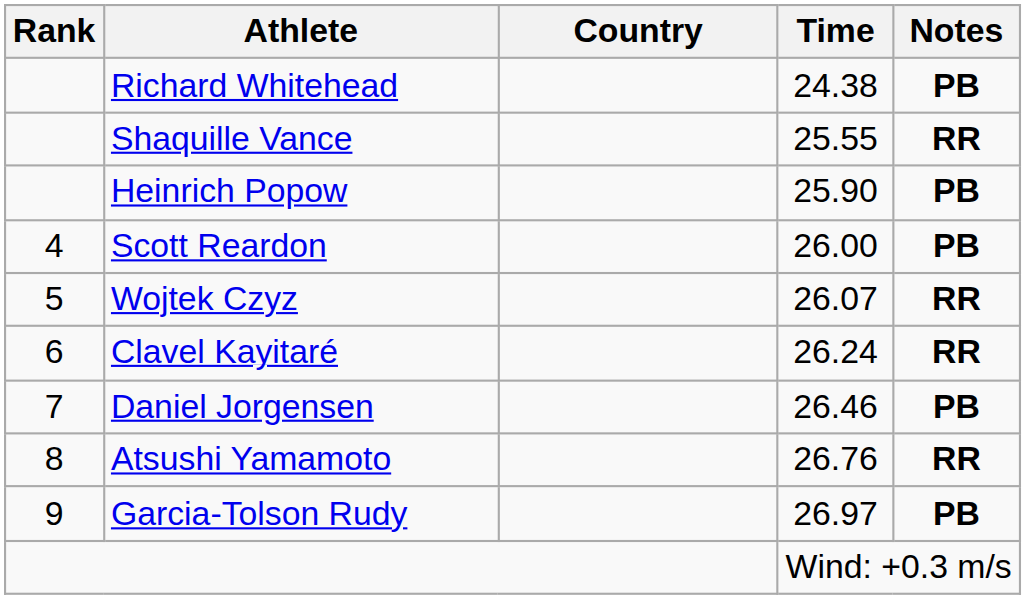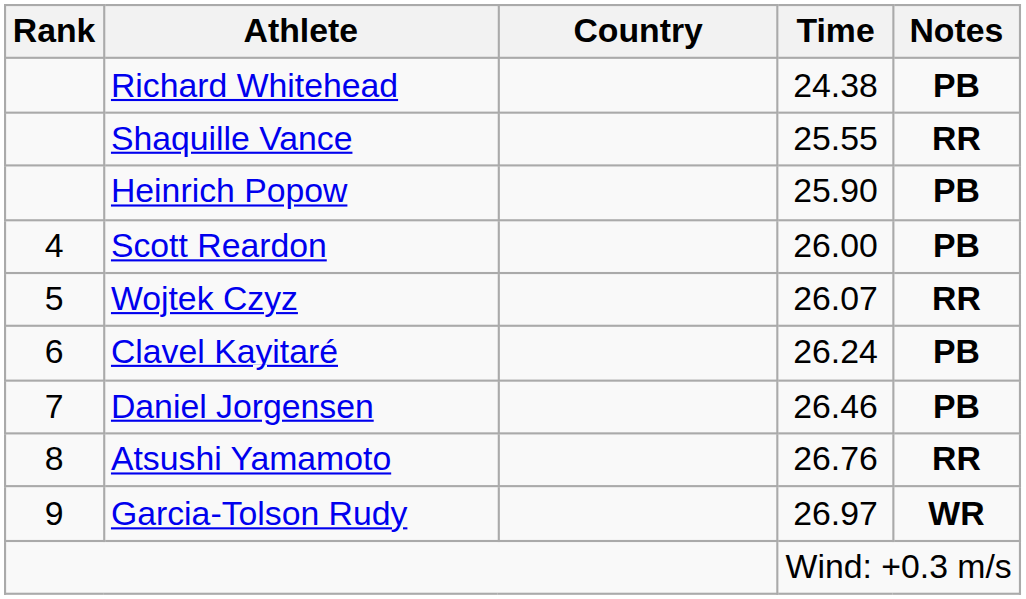 <table class="wikitable sortable" style="text-align:center">
 <tr>
 <th>Rank</th>
 <th style="width:180px">Athlete</th>
 <th style="width:125px">Country</th>
 <th>Time</th>
 <th>Notes</th>
 </tr>
 <tr>
 <td></td>
 <td style="text-align:left;"><a href='#'>Richard Whitehead</a></td>
 <td style="text-align:left;"></td>
 <td>24.38</td>
 <td><strong>PB</strong></td>
 </tr>
 <tr>
 <td></td>
 <td style="text-align:left;"><a href='#'>Shaquille Vance</a></td>
 <td style="text-align:left;"></td>
 <td>25.55</td>
 <td><strong>RR</strong></td>
 </tr>
 <tr>
 <td></td>
 <td style="text-align:left;"><a href='#'>Heinrich Popow</a></td>
 <td style="text-align:left;"></td>
 <td>25.90</td>
 <td><strong>PB</strong></td>
 </tr>
 <tr>
 <td>4</td>
 <td style="text-align:left;"><a href='#'>Scott Reardon</a></td>
 <td style="text-align:left;"></td>
 <td>26.00</td>
 <td><strong>PB</strong></td>
 </tr>
 <tr>
 <td>5</td>
 <td style="text-align:left;"><a href='#'>Wojtek Czyz</a></td>
 <td style="text-align:left;"></td>
 <td>26.07</td>
 <td><strong>RR</strong></td>
 </tr>
 <tr>
 <td>6</td>
 <td style="text-align:left;"><a href='#'>Clavel Kayitaré</a></td>
 <td style="text-align:left;"></td>
 <td>26.24</td>
-<td><strong>RR</strong></td>
+<td><strong>PB</strong></td>
 </tr>
 <tr>
 <td>7</td>
 <td style="text-align:left;"><a href='#'>Daniel Jorgensen</a></td>
 <td style="text-align:left;"></td>
 <td>26.46</td>
 <td><strong>PB</strong></td>
 </tr>
 <tr>
 <td>8</td>
 <td style="text-align:left;"><a href='#'>Atsushi Yamamoto</a></td>
 <td style="text-align:left;"></td>
 <td>26.76</td>
 <td><strong>RR</strong></td>
 </tr>
 <tr>
 <td>9</td>
 <td style="text-align:left;"><a href='#'>Garcia-Tolson Rudy</a></td>
 <td style="text-align:left;"></td>
 <td>26.97</td>
-<td><strong>PB</strong></td>
+<td><strong>WR</strong></td>
 </tr>
 <tr class="sortbottom">
 <td colspan="3"></td>
 <td colspan="2">Wind: +0.3 m/s</td>
 </tr>
 </table>
